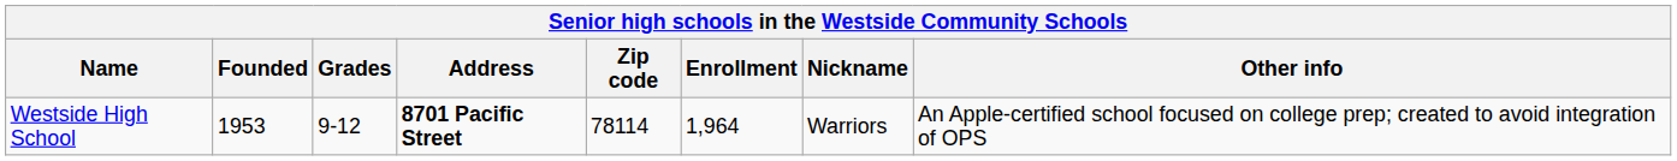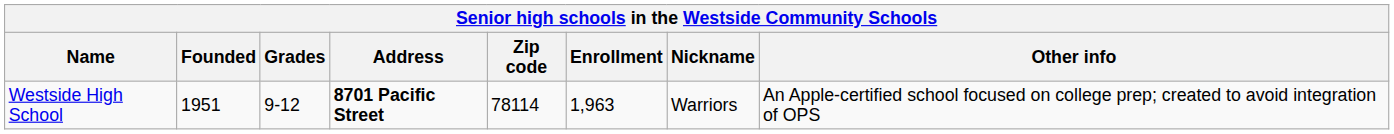 <table class="wikitable">
 <tr>
 <th align="center" colspan="8"><a href='#'>Senior high schools</a> in the <a href='#'>Westside Community Schools</a></th>
 </tr>
 <tr>
 <th>Name</th>
 <th>Founded</th>
 <th>Grades</th>
 <th>Address</th>
 <th>Zip code</th>
 <th>Enrollment</th>
 <th>Nickname</th>
 <th>Other info</th>
 </tr>
 <tr>
 <td><a href='#'>Westside High School</a></td>
-<td>1953</td>
+<td>1951</td>
 <td>9-12</td>
 <td><strong>8701 Pacific Street</strong></td>
 <td>78114</td>
-<td>1,964</td>
+<td>1,963</td>
 <td>Warriors</td>
 <td>An Apple-certified school focused on college prep; created to avoid integration of OPS</td>
 </tr>
 </table>
